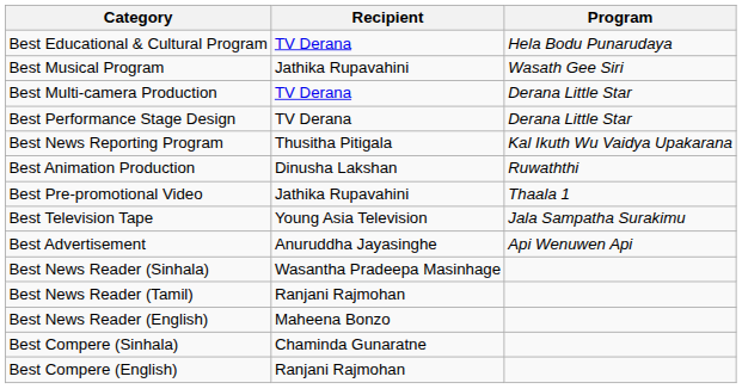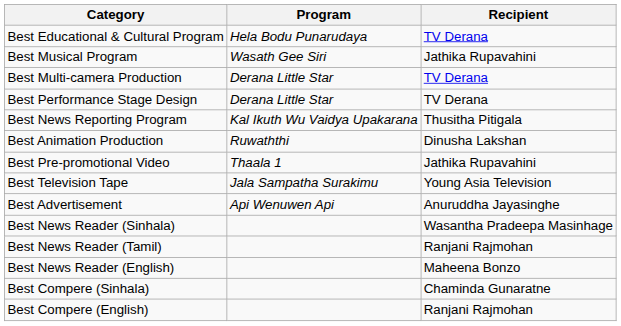 <table class="wikitable plainrowheaders sortable">
 <tr>
 <th scope="col">Category</th>
+<th scope="col">Program</th>
 <th scope="col">Recipient</th>
-<th scope="col">Program</th>
 </tr>
 <tr>
 <td>Best Educational & Cultural Program</td>
+<td><em>Hela Bodu Punarudaya</em></td>
 <td><a href='#'>TV Derana</a></td>
-<td><em>Hela Bodu Punarudaya</em></td>
 </tr>
 <tr>
 <td>Best Musical Program</td>
+<td><em>Wasath Gee Siri</em></td>
 <td>Jathika Rupavahini</td>
-<td><em>Wasath Gee Siri</em></td>
 </tr>
 <tr>
 <td>Best Multi-camera Production</td>
+<td><em>Derana Little Star</em></td>
 <td><a href='#'>TV Derana</a></td>
-<td><em>Derana Little Star</em></td>
 </tr>
 <tr>
 <td>Best Performance Stage Design</td>
+<td><em>Derana Little Star</em></td>
 <td>TV Derana</td>
-<td><em>Derana Little Star</em></td>
 </tr>
 <tr>
 <td>Best News Reporting Program</td>
+<td><em>Kal Ikuth Wu Vaidya Upakarana</em></td>
 <td>Thusitha Pitigala</td>
-<td><em>Kal Ikuth Wu Vaidya Upakarana</em></td>
 </tr>
 <tr>
 <td>Best Animation Production</td>
+<td><em>Ruwaththi</em></td>
 <td>Dinusha Lakshan</td>
-<td><em>Ruwaththi</em></td>
 </tr>
 <tr>
 <td>Best Pre-promotional Video</td>
+<td><em>Thaala 1</em></td>
 <td>Jathika Rupavahini</td>
-<td><em>Thaala 1</em></td>
 </tr>
 <tr>
 <td>Best Television Tape</td>
+<td><em>Jala Sampatha Surakimu</em></td>
 <td>Young Asia Television</td>
-<td><em>Jala Sampatha Surakimu</em></td>
 </tr>
 <tr>
 <td>Best Advertisement</td>
+<td><em>Api Wenuwen Api</em></td>
 <td>Anuruddha Jayasinghe</td>
-<td><em>Api Wenuwen Api</em></td>
 </tr>
 <tr>
 <td>Best News Reader (Sinhala)</td>
+<td></td>
 <td>Wasantha Pradeepa Masinhage</td>
-<td></td>
 </tr>
 <tr>
 <td>Best News Reader (Tamil)</td>
+<td></td>
 <td>Ranjani Rajmohan</td>
-<td></td>
 </tr>
 <tr>
 <td>Best News Reader (English)</td>
+<td></td>
 <td>Maheena Bonzo</td>
-<td></td>
 </tr>
 <tr>
 <td>Best Compere (Sinhala)</td>
+<td></td>
 <td>Chaminda Gunaratne</td>
-<td></td>
 </tr>
 <tr>
 <td>Best Compere (English)</td>
+<td></td>
 <td>Ranjani Rajmohan</td>
-<td></td>
 </tr>
 </table>
